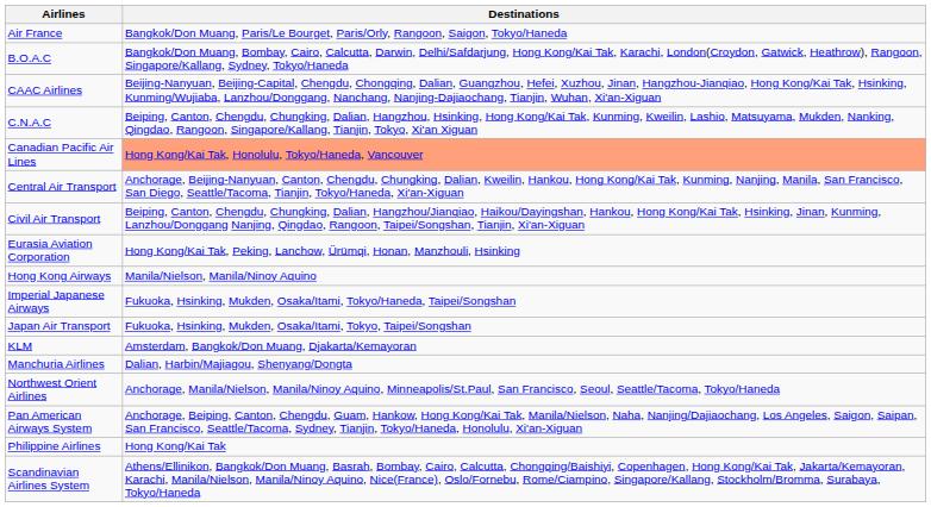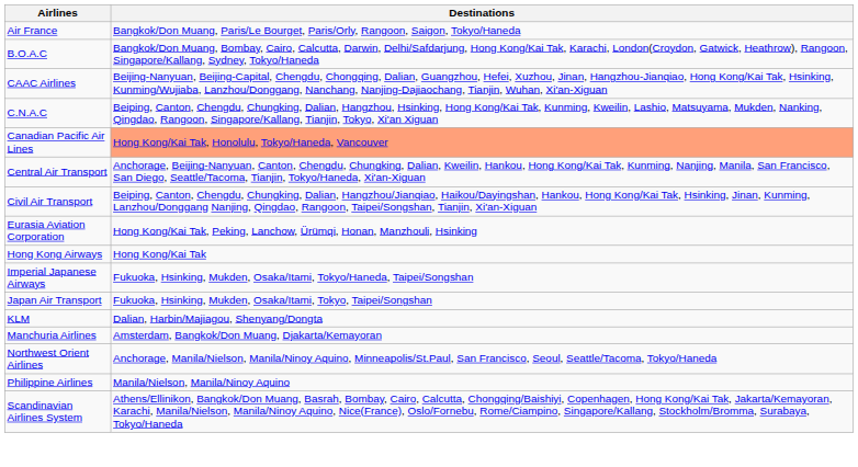 <table class="wikitable sortable">
 <tr>
 <th>Airlines</th>
 <th>Destinations</th>
 </tr>
 <tr>
 <td><a href='#'>Air France</a></td>
 <td><a href='#'>Bangkok/Don Muang</a>, <a href='#'>Paris/Le Bourget</a>, <a href='#'>Paris/Orly</a>, <a href='#'>Rangoon</a>, <a href='#'>Saigon</a>, <a href='#'>Tokyo/Haneda</a></td>
 </tr>
 <tr>
 <td><a href='#'>B.O.A.C</a></td>
 <td><a href='#'>Bangkok/Don Muang</a>, <a href='#'>Bombay</a>, <a href='#'>Cairo</a>, <a href='#'>Calcutta</a>, <a href='#'>Darwin</a>, <a href='#'>Delhi/Safdarjung</a>, <a href='#'>Hong Kong/Kai Tak</a>, <a href='#'>Karachi</a>, <a href='#'>London</a>(<a href='#'>Croydon</a>, <a href='#'>Gatwick</a>, <a href='#'>Heathrow</a>), <a href='#'>Rangoon</a>, <a href='#'>Singapore/Kallang</a>, <a href='#'>Sydney</a>, <a href='#'>Tokyo/Haneda</a></td>
 </tr>
 <tr>
 <td><a href='#'>CAAC Airlines</a></td>
 <td><a href='#'>Beijing-Nanyuan</a>, <a href='#'>Beijing-Capital</a>, <a href='#'>Chengdu</a>, <a href='#'>Chongqing</a>, <a href='#'>Dalian</a>, <a href='#'>Guangzhou</a>, <a href='#'>Hefei</a>, <a href='#'>Xuzhou</a>, <a href='#'>Jinan</a>, <a href='#'>Hangzhou-Jianqiao</a>, <a href='#'>Hong Kong/Kai Tak</a>, <a href='#'>Hsinking</a>, <a href='#'>Kunming/Wujiaba</a>, <a href='#'>Lanzhou/Donggang</a>, <a href='#'>Nanchang</a>, <a href='#'>Nanjing-Dajiaochang</a>, <a href='#'>Tianjin</a>, <a href='#'>Wuhan</a>, <a href='#'>Xi'an-Xiguan</a></td>
 </tr>
 <tr>
 <td><a href='#'>C.N.A.C</a></td>
 <td><a href='#'>Beiping</a>, <a href='#'>Canton</a>, <a href='#'>Chengdu</a>, <a href='#'>Chungking</a>, <a href='#'>Dalian</a>, <a href='#'>Hangzhou</a>, <a href='#'>Hsinking</a>, <a href='#'>Hong Kong/Kai Tak</a>, <a href='#'>Kunming</a>, <a href='#'>Kweilin</a>, <a href='#'>Lashio</a>, <a href='#'>Matsuyama</a>, <a href='#'>Mukden</a>, <a href='#'>Nanking</a>, <a href='#'>Qingdao</a>, <a href='#'>Rangoon</a>, <a href='#'>Singapore/Kallang</a>, <a href='#'>Tianjin</a>, <a href='#'>Tokyo</a>, <a href='#'>Xi'an Xiguan</a></td>
 </tr>
 <tr>
 <td><a href='#'>Canadian Pacific Air Lines</a></td>
 <td style="background: lightsalmon;"><a href='#'>Hong Kong/Kai Tak</a>, <a href='#'>Honolulu</a>, <a href='#'>Tokyo/Haneda</a>, <a href='#'>Vancouver</a></td>
 </tr>
 <tr>
 <td><a href='#'>Central Air Transport</a></td>
 <td><a href='#'>Anchorage</a>, <a href='#'>Beijing-Nanyuan</a>, <a href='#'>Canton</a>, <a href='#'>Chengdu</a>, <a href='#'>Chungking</a>, <a href='#'>Dalian</a>, <a href='#'>Kweilin</a>, <a href='#'>Hankou</a>, <a href='#'>Hong Kong/Kai Tak</a>, <a href='#'>Kunming</a>, <a href='#'>Nanjing</a>, <a href='#'>Manila</a>, <a href='#'>San Francisco</a>, <a href='#'>San Diego</a>, <a href='#'>Seattle/Tacoma</a>, <a href='#'>Tianjin</a>, <a href='#'>Tokyo/Haneda</a>, <a href='#'>Xi'an-Xiguan</a></td>
 </tr>
 <tr>
 <td><a href='#'>Civil Air Transport</a></td>
 <td><a href='#'>Beiping</a>, <a href='#'>Canton</a>, <a href='#'>Chengdu</a>, <a href='#'>Chungking</a>, <a href='#'>Dalian</a>, <a href='#'>Hangzhou/Jianqiao</a>, <a href='#'>Haikou/Dayingshan</a>, <a href='#'>Hankou</a>, <a href='#'>Hong Kong/Kai Tak</a>, <a href='#'>Hsinking</a>, <a href='#'>Jinan</a>, <a href='#'>Kunming</a>, <a href='#'>Lanzhou/Donggang</a> <a href='#'>Nanjing</a>, <a href='#'>Qingdao</a>, <a href='#'>Rangoon</a>, <a href='#'>Taipei/Songshan</a>, <a href='#'>Tianjin</a>, <a href='#'>Xi'an-Xiguan</a></td>
 </tr>
 <tr>
 <td><a href='#'>Eurasia Aviation Corporation</a></td>
 <td><a href='#'>Hong Kong/Kai Tak</a>, <a href='#'>Peking</a>, <a href='#'>Lanchow</a>, <a href='#'>Ürümqi</a>, <a href='#'>Honan</a>, <a href='#'>Manzhouli</a>, <a href='#'>Hsinking</a></td>
 </tr>
 <tr>
 <td><a href='#'>Hong Kong Airways</a></td>
-<td><a href='#'>Manila/Nielson</a>, <a href='#'>Manila/Ninoy Aquino</a></td>
+<td><a href='#'>Hong Kong/Kai Tak</a></td>
 </tr>
 <tr>
 <td><a href='#'>Imperial Japanese Airways</a></td>
 <td><a href='#'>Fukuoka</a>, <a href='#'>Hsinking</a>, <a href='#'>Mukden</a>, <a href='#'>Osaka/Itami</a>, <a href='#'>Tokyo/Haneda</a>, <a href='#'>Taipei/Songshan</a></td>
 </tr>
 <tr>
 <td><a href='#'>Japan Air Transport</a></td>
 <td><a href='#'>Fukuoka</a>, <a href='#'>Hsinking</a>, <a href='#'>Mukden</a>, <a href='#'>Osaka/Itami</a>, <a href='#'>Tokyo</a>, <a href='#'>Taipei/Songshan</a></td>
 </tr>
 <tr>
 <td><a href='#'>KLM</a></td>
-<td><a href='#'>Amsterdam</a>, <a href='#'>Bangkok/Don Muang</a>, <a href='#'>Djakarta/Kemayoran</a></td>
+<td><a href='#'>Dalian</a>, <a href='#'>Harbin/Majiagou</a>, <a href='#'>Shenyang/Dongta</a></td>
 </tr>
 <tr>
 <td><a href='#'>Manchuria Airlines</a></td>
-<td><a href='#'>Dalian</a>, <a href='#'>Harbin/Majiagou</a>, <a href='#'>Shenyang/Dongta</a></td>
+<td><a href='#'>Amsterdam</a>, <a href='#'>Bangkok/Don Muang</a>, <a href='#'>Djakarta/Kemayoran</a></td>
 </tr>
 <tr>
 <td><a href='#'>Northwest Orient Airlines</a></td>
 <td><a href='#'>Anchorage</a>, <a href='#'>Manila/Nielson</a>, <a href='#'>Manila/Ninoy Aquino</a>, <a href='#'>Minneapolis/St.Paul</a>, <a href='#'>San Francisco</a>, <a href='#'>Seoul</a>, <a href='#'>Seattle/Tacoma</a>, <a href='#'>Tokyo/Haneda</a></td>
 </tr>
 <tr>
-<td><a href='#'>Pan American Airways System</a></td>
-<td><a href='#'>Anchorage</a>, <a href='#'>Beiping</a>, <a href='#'>Canton</a>, <a href='#'>Chengdu</a>, <a href='#'>Guam</a>, <a href='#'>Hankow</a>, <a href='#'>Hong Kong/Kai Tak</a>, <a href='#'>Manila/Nielson</a>, <a href='#'>Naha</a>, <a href='#'>Nanjing/Dajiaochang</a>, <a href='#'>Los Angeles</a>, <a href='#'>Saigon</a>, <a href='#'>Saipan</a>, <a href='#'>San Francisco</a>, <a href='#'>Seattle/Tacoma</a>, <a href='#'>Sydney</a>, <a href='#'>Tianjin</a>, <a href='#'>Tokyo/Haneda</a>, <a href='#'>Honolulu</a>, <a href='#'>Xi'an-Xiguan</a></td>
-</tr>
-<tr>
 <td><a href='#'>Philippine Airlines</a></td>
-<td><a href='#'>Hong Kong/Kai Tak</a></td>
+<td><a href='#'>Manila/Nielson</a>, <a href='#'>Manila/Ninoy Aquino</a></td>
 </tr>
 <tr>
 <td><a href='#'>Scandinavian Airlines System</a></td>
 <td><a href='#'>Athens/Ellinikon</a>, <a href='#'>Bangkok/Don Muang</a>, <a href='#'>Basrah</a>, <a href='#'>Bombay</a>, <a href='#'>Cairo</a>, <a href='#'>Calcutta</a>, <a href='#'>Chongqing/Baishiyi</a>, <a href='#'>Copenhagen</a>, <a href='#'>Hong Kong/Kai Tak</a>, <a href='#'>Jakarta/Kemayoran</a>, <a href='#'>Karachi</a>, <a href='#'>Manila/Nielson</a>, <a href='#'>Manila/Ninoy Aquino</a>, <a href='#'>Nice(France)</a>, <a href='#'>Oslo/Fornebu</a>, <a href='#'>Rome/Ciampino</a>, <a href='#'>Singapore/Kallang</a>, <a href='#'>Stockholm/Bromma</a>, <a href='#'>Surabaya</a>, <a href='#'>Tokyo/Haneda</a></td>
 </tr>
 </table>
